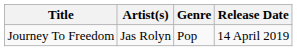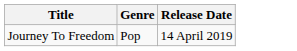 <table class="wikitable sortable">
 <tr>
 <th>Title</th>
-<th>Artist(s)</th>
 <th>Genre</th>
 <th>Release Date</th>
 </tr>
 <tr>
 <td>Journey To Freedom</td>
-<td>Jas Rolyn</td>
 <td>Pop</td>
 <td>14 April 2019</td>
 </tr>
 </table>
